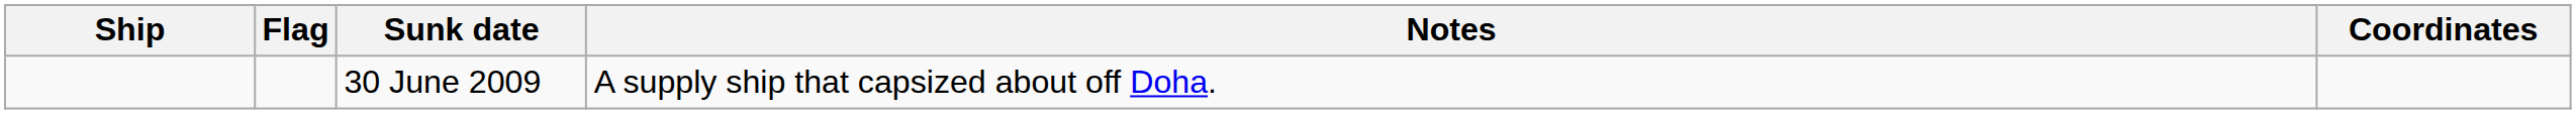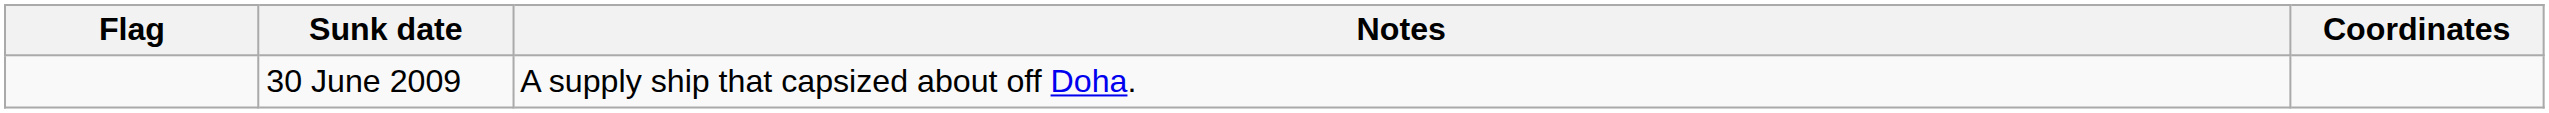 <table class=wikitable | style = "width:100%">
 <tr>
-<th style="width:10%">Ship</th>
 <th>Flag</th>
 <th style="width:10%">Sunk date</th>
 <th style="width:70%">Notes</th>
 <th style="width:10%">Coordinates</th>
 </tr>
 <tr>
 <td></td>
-<td></td>
 <td>30 June 2009</td>
 <td>A supply ship that capsized about  off <a href='#'>Doha</a>.</td>
 <td></td>
 </tr>
 </table>
